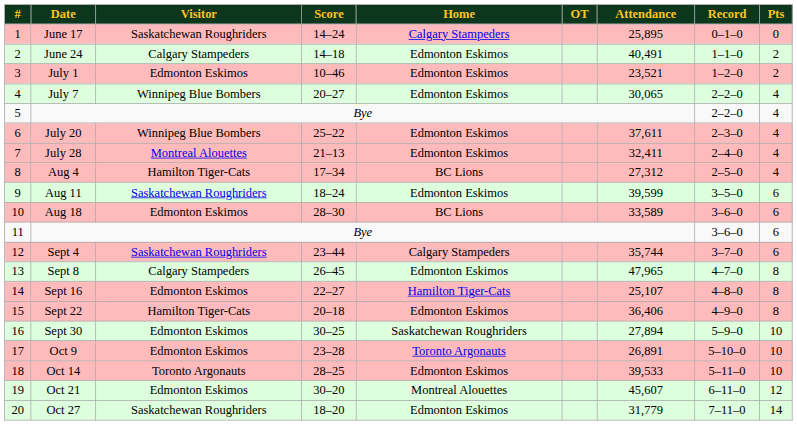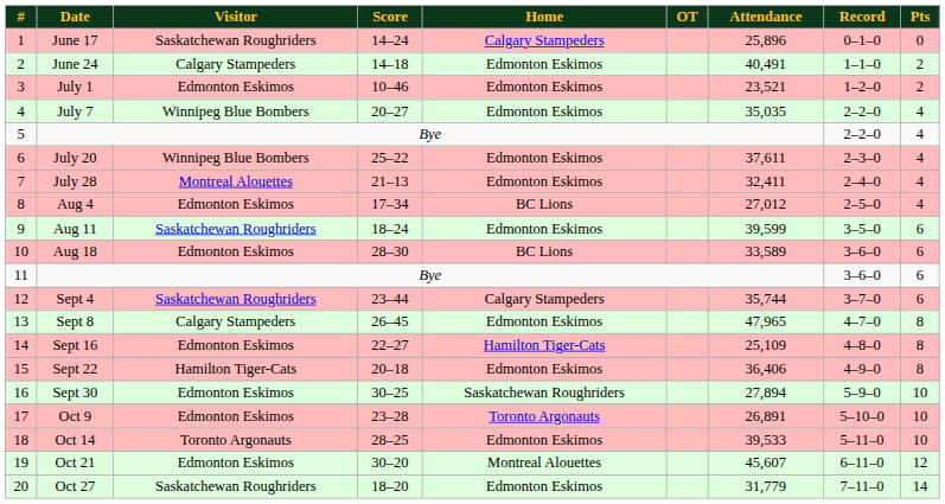 <table class="wikitable" width="80%">
 <tr align="center" style="background:#0C371D;color:#ffc322;">
 <td><strong>#</strong></td>
 <td><strong>Date</strong></td>
 <td><strong>Visitor</strong></td>
 <td><strong>Score</strong></td>
 <td><strong>Home</strong></td>
 <td><strong>OT</strong></td>
 <td><strong>Attendance</strong></td>
 <td><strong>Record</strong></td>
 <td><strong>Pts</strong></td>
 </tr>
 <tr align="center" bgcolor="#ffbbbb">
 <td>1</td>
 <td>June 17</td>
 <td>Saskatchewan Roughriders</td>
 <td>14–24</td>
 <td><a href='#'>Calgary Stampeders</a></td>
 <td></td>
-<td>25,895</td>
+<td>25,896</td>
 <td>0–1–0</td>
 <td>0</td>
 </tr>
 <tr align="center" bgcolor="#ddffdd">
 <td>2</td>
 <td>June 24</td>
 <td>Calgary Stampeders</td>
 <td>14–18</td>
 <td>Edmonton Eskimos</td>
 <td></td>
 <td>40,491</td>
 <td>1–1–0</td>
 <td>2</td>
 </tr>
 <tr align="center" bgcolor="#ffbbbb">
 <td>3</td>
 <td>July 1</td>
 <td>Edmonton Eskimos</td>
 <td>10–46</td>
 <td>Edmonton Eskimos</td>
 <td></td>
 <td>23,521</td>
 <td>1–2–0</td>
 <td>2</td>
 </tr>
 <tr align="center" bgcolor="#ddffdd">
 <td>4</td>
 <td>July 7</td>
 <td>Winnipeg Blue Bombers</td>
 <td>20–27</td>
 <td>Edmonton Eskimos</td>
 <td></td>
-<td>30,065</td>
+<td>35,035</td>
 <td>2–2–0</td>
 <td>4</td>
 </tr>
 <tr align="center">
 <td>5</td>
 <td colSpan=6 align="center"><em>Bye</em></td>
 <td>2–2–0</td>
 <td>4</td>
 </tr>
 <tr align="center" bgcolor="#ffbbbb">
 <td>6</td>
 <td>July 20</td>
 <td>Winnipeg Blue Bombers</td>
 <td>25–22</td>
 <td>Edmonton Eskimos</td>
 <td></td>
 <td>37,611</td>
 <td>2–3–0</td>
 <td>4</td>
 </tr>
 <tr align="center" bgcolor="#ffbbbb">
 <td>7</td>
 <td>July 28</td>
 <td><a href='#'>Montreal Alouettes</a></td>
 <td>21–13</td>
 <td>Edmonton Eskimos</td>
 <td></td>
 <td>32,411</td>
 <td>2–4–0</td>
 <td>4</td>
 </tr>
 <tr align="center" bgcolor="#ffbbbb">
 <td>8</td>
 <td>Aug 4</td>
-<td>Hamilton Tiger-Cats</td>
+<td>Edmonton Eskimos</td>
 <td>17–34</td>
 <td>BC Lions</td>
 <td></td>
-<td>27,312</td>
+<td>27,012</td>
 <td>2–5–0</td>
 <td>4</td>
 </tr>
 <tr align="center" bgcolor="#ddffdd">
 <td>9</td>
 <td>Aug 11</td>
 <td><a href='#'>Saskatchewan Roughriders</a></td>
 <td>18–24</td>
 <td>Edmonton Eskimos</td>
 <td></td>
 <td>39,599</td>
 <td>3–5–0</td>
 <td>6</td>
 </tr>
 <tr align="center" bgcolor="#ffbbbb">
 <td>10</td>
 <td>Aug 18</td>
 <td>Edmonton Eskimos</td>
 <td>28–30</td>
 <td>BC Lions</td>
 <td></td>
 <td>33,589</td>
 <td>3–6–0</td>
 <td>6</td>
 </tr>
 <tr align="center">
 <td>11</td>
 <td colSpan=6 align="center"><em>Bye</em></td>
 <td>3–6–0</td>
 <td>6</td>
 </tr>
 <tr align="center" bgcolor="#ffbbbb">
 <td>12</td>
 <td>Sept 4</td>
 <td><a href='#'>Saskatchewan Roughriders</a></td>
 <td>23–44</td>
 <td>Calgary Stampeders</td>
 <td></td>
 <td>35,744</td>
 <td>3–7–0</td>
 <td>6</td>
 </tr>
 <tr align="center" bgcolor="#ddffdd">
 <td>13</td>
 <td>Sept 8</td>
 <td>Calgary Stampeders</td>
 <td>26–45</td>
 <td>Edmonton Eskimos</td>
 <td></td>
 <td>47,965</td>
 <td>4–7–0</td>
 <td>8</td>
 </tr>
 <tr align="center" bgcolor="#ffbbbb">
 <td>14</td>
 <td>Sept 16</td>
 <td>Edmonton Eskimos</td>
 <td>22–27</td>
 <td><a href='#'>Hamilton Tiger-Cats</a></td>
 <td></td>
-<td>25,107</td>
+<td>25,109</td>
 <td>4–8–0</td>
 <td>8</td>
 </tr>
 <tr align="center" bgcolor="#ffbbbb">
 <td>15</td>
 <td>Sept 22</td>
 <td>Hamilton Tiger-Cats</td>
 <td>20–18</td>
 <td>Edmonton Eskimos</td>
 <td></td>
 <td>36,406</td>
 <td>4–9–0</td>
 <td>8</td>
 </tr>
 <tr align="center" bgcolor="ddffdd">
 <td>16</td>
 <td>Sept 30</td>
 <td>Edmonton Eskimos</td>
 <td>30–25</td>
 <td>Saskatchewan Roughriders</td>
 <td></td>
 <td>27,894</td>
 <td>5–9–0</td>
 <td>10</td>
 </tr>
 <tr align="center" bgcolor="ffbbbb">
 <td>17</td>
 <td>Oct 9</td>
 <td>Edmonton Eskimos</td>
 <td>23–28</td>
 <td><a href='#'>Toronto Argonauts</a></td>
 <td></td>
 <td>26,891</td>
 <td>5–10–0</td>
 <td>10</td>
 </tr>
 <tr align="center" bgcolor="#ffbbbb">
 <td>18</td>
 <td>Oct 14</td>
 <td>Toronto Argonauts</td>
 <td>28–25</td>
 <td>Edmonton Eskimos</td>
 <td></td>
 <td>39,533</td>
 <td>5–11–0</td>
 <td>10</td>
 </tr>
 <tr align="center" bgcolor="#ddffdd">
 <td>19</td>
 <td>Oct 21</td>
 <td>Edmonton Eskimos</td>
 <td>30–20</td>
 <td>Montreal Alouettes</td>
 <td></td>
 <td>45,607</td>
 <td>6–11–0</td>
 <td>12</td>
 </tr>
 <tr align="center" bgcolor="ddffdd">
 <td>20</td>
 <td>Oct 27</td>
 <td>Saskatchewan Roughriders</td>
 <td>18–20</td>
 <td>Edmonton Eskimos</td>
 <td></td>
 <td>31,779</td>
 <td>7–11–0</td>
 <td>14</td>
 </tr>
 </table>
